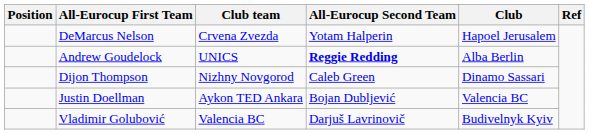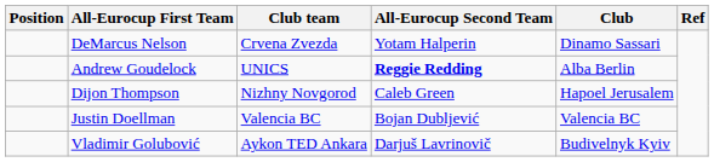 <table | class="wikitable sortable">
 <tr>
 <th>Position</th>
 <th>All-Eurocup First Team</th>
 <th>Club team</th>
 <th>All-Eurocup Second Team</th>
 <th>Club</th>
 <th>Ref</th>
 </tr>
 <tr>
 <td></td>
 <td> <a href='#'>DeMarcus Nelson</a></td>
 <td> <a href='#'>Crvena Zvezda</a></td>
 <td> <a href='#'>Yotam Halperin</a></td>
-<td> <a href='#'>Hapoel Jerusalem</a></td>
+<td> <a href='#'>Dinamo Sassari</a></td>
 <td style="text-align:center;" rowspan="5"></td>
 </tr>
 <tr>
 <td></td>
 <td> <a href='#'>Andrew Goudelock</a></td>
 <td> <a href='#'>UNICS</a></td>
 <td><strong> <a href='#'>Reggie Redding</a></strong></td>
 <td> <a href='#'>Alba Berlin</a></td>
 </tr>
 <tr>
 <td></td>
 <td> <a href='#'>Dijon Thompson</a></td>
 <td> <a href='#'>Nizhny Novgorod</a></td>
 <td> <a href='#'>Caleb Green</a></td>
-<td> <a href='#'>Dinamo Sassari</a></td>
+<td> <a href='#'>Hapoel Jerusalem</a></td>
 </tr>
 <tr>
 <td></td>
 <td> <a href='#'>Justin Doellman</a></td>
-<td> <a href='#'>Aykon TED Ankara</a></td>
+<td> <a href='#'>Valencia BC</a></td>
 <td> <a href='#'>Bojan Dubljević</a></td>
 <td> <a href='#'>Valencia BC</a></td>
 </tr>
 <tr>
 <td></td>
 <td> <a href='#'>Vladimir Golubović</a></td>
-<td> <a href='#'>Valencia BC</a></td>
+<td> <a href='#'>Aykon TED Ankara</a></td>
 <td> <a href='#'>Darjuš Lavrinovič</a></td>
 <td> <a href='#'>Budivelnyk Kyiv</a></td>
 </tr>
 </table>
